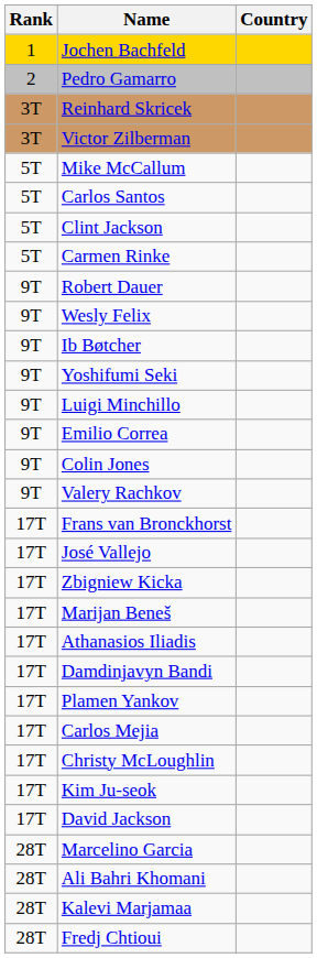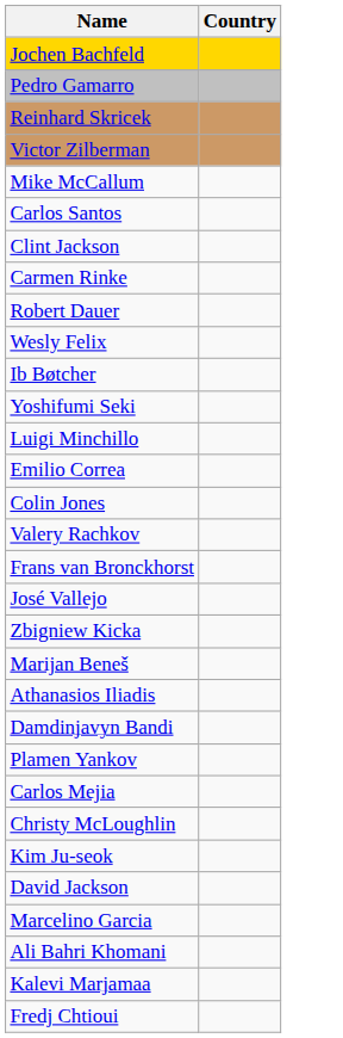 <table class="wikitable sortable" style="text-align:center">
 <tr>
-<th>Rank</th>
 <th>Name</th>
 <th>Country</th>
 </tr>
 <tr bgcolor=gold>
-<td>1</td>
 <td align="left"><a href='#'>Jochen Bachfeld</a></td>
 <td align="left"></td>
 </tr>
 <tr bgcolor=silver>
-<td>2</td>
 <td align="left"><a href='#'>Pedro Gamarro</a></td>
 <td align="left"></td>
 </tr>
 <tr bgcolor=#CC9966>
-<td>3T</td>
 <td align="left"><a href='#'>Reinhard Skricek</a></td>
 <td align="left"></td>
 </tr>
 <tr bgcolor=#CC9966>
-<td>3T</td>
 <td align="left"><a href='#'>Victor Zilberman</a></td>
 <td align="left"></td>
 </tr>
 <tr>
-<td>5T</td>
 <td align="left"><a href='#'>Mike McCallum</a></td>
 <td align="left"></td>
 </tr>
 <tr>
-<td>5T</td>
 <td align="left"><a href='#'>Carlos Santos</a></td>
 <td align="left"></td>
 </tr>
 <tr>
-<td>5T</td>
 <td align="left"><a href='#'>Clint Jackson</a></td>
 <td align="left"></td>
 </tr>
 <tr>
-<td>5T</td>
 <td align="left"><a href='#'>Carmen Rinke</a></td>
 <td align="left"></td>
 </tr>
 <tr>
-<td>9T</td>
 <td align="left"><a href='#'>Robert Dauer</a></td>
 <td align="left"></td>
 </tr>
 <tr>
-<td>9T</td>
 <td align="left"><a href='#'>Wesly Felix</a></td>
 <td align="left"></td>
 </tr>
 <tr>
-<td>9T</td>
 <td align="left"><a href='#'>Ib Bøtcher</a></td>
 <td align="left"></td>
 </tr>
 <tr>
-<td>9T</td>
 <td align="left"><a href='#'>Yoshifumi Seki</a></td>
 <td align="left"></td>
 </tr>
 <tr>
-<td>9T</td>
 <td align="left"><a href='#'>Luigi Minchillo</a></td>
 <td align="left"></td>
 </tr>
 <tr>
-<td>9T</td>
 <td align="left"><a href='#'>Emilio Correa</a></td>
 <td align="left"></td>
 </tr>
 <tr>
-<td>9T</td>
 <td align="left"><a href='#'>Colin Jones</a></td>
 <td align="left"></td>
 </tr>
 <tr>
-<td>9T</td>
 <td align="left"><a href='#'>Valery Rachkov</a></td>
 <td align="left"></td>
 </tr>
 <tr>
-<td>17T</td>
 <td align="left"><a href='#'>Frans van Bronckhorst</a></td>
 <td align="left"></td>
 </tr>
 <tr>
-<td>17T</td>
 <td align="left"><a href='#'>José Vallejo</a></td>
 <td align="left"></td>
 </tr>
 <tr>
-<td>17T</td>
 <td align="left"><a href='#'>Zbigniew Kicka</a></td>
 <td align="left"></td>
 </tr>
 <tr>
-<td>17T</td>
 <td align="left"><a href='#'>Marijan Beneš</a></td>
 <td align="left"></td>
 </tr>
 <tr>
-<td>17T</td>
 <td align="left"><a href='#'>Athanasios Iliadis</a></td>
 <td align="left"></td>
 </tr>
 <tr>
-<td>17T</td>
 <td align="left"><a href='#'>Damdinjavyn Bandi</a></td>
 <td align="left"></td>
 </tr>
 <tr>
-<td>17T</td>
 <td align="left"><a href='#'>Plamen Yankov</a></td>
 <td align="left"></td>
 </tr>
 <tr>
-<td>17T</td>
 <td align="left"><a href='#'>Carlos Mejia</a></td>
 <td align="left"></td>
 </tr>
 <tr>
-<td>17T</td>
 <td align="left"><a href='#'>Christy McLoughlin</a></td>
 <td align="left"></td>
 </tr>
 <tr>
-<td>17T</td>
 <td align="left"><a href='#'>Kim Ju-seok</a></td>
 <td align="left"></td>
 </tr>
 <tr>
-<td>17T</td>
 <td align="left"><a href='#'>David Jackson</a></td>
 <td align="left"></td>
 </tr>
 <tr>
-<td>28T</td>
 <td align="left"><a href='#'>Marcelino Garcia</a></td>
 <td align="left"></td>
 </tr>
 <tr>
-<td>28T</td>
 <td align="left"><a href='#'>Ali Bahri Khomani</a></td>
 <td align="left"></td>
 </tr>
 <tr>
-<td>28T</td>
 <td align="left"><a href='#'>Kalevi Marjamaa</a></td>
 <td align="left"></td>
 </tr>
 <tr>
-<td>28T</td>
 <td align="left"><a href='#'>Fredj Chtioui</a></td>
 <td align="left"></td>
 </tr>
 </table>
